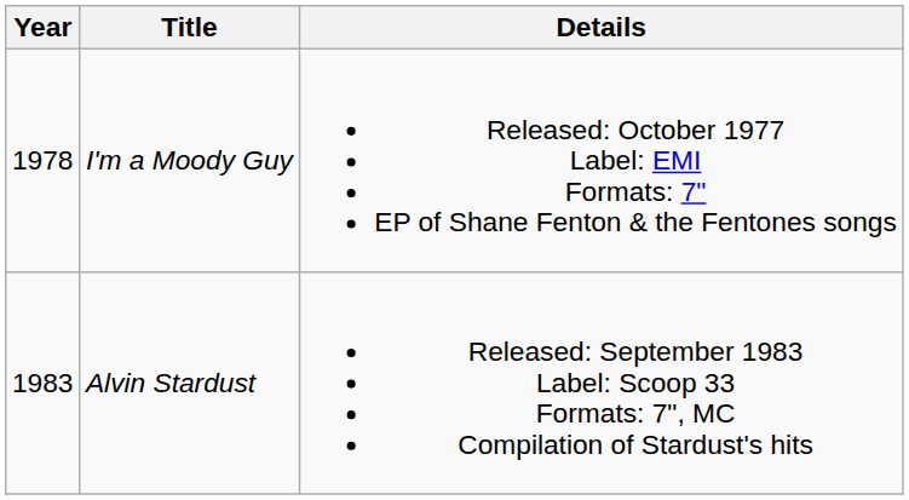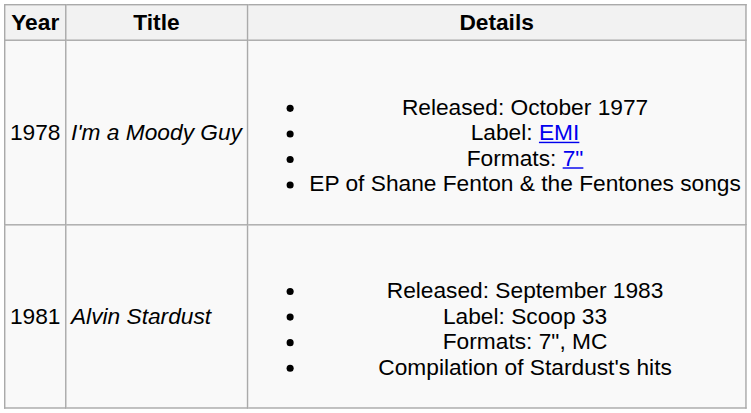 <table class="wikitable" style="text-align:center">
 <tr>
 <th>Year</th>
 <th>Title</th>
 <th>Details</th>
 </tr>
 <tr>
 <td>1978</td>
 <td align="left"><em>I'm a Moody Guy</em></td>
 <td><br><ul><li>Released: October 1977</li><li>Label: <a href='#'>EMI</a></li><li>Formats: <a href='#'>7"</a></li><li>EP of Shane Fenton & the Fentones songs</li></ul></td>
 </tr>
 <tr>
-<td>1983</td>
+<td>1981</td>
 <td align="left"><em>Alvin Stardust</em></td>
 <td><br><ul><li>Released: September 1983</li><li>Label: Scoop 33</li><li>Formats: 7", MC</li><li>Compilation of Stardust's hits</li></ul></td>
 </tr>
 </table>
